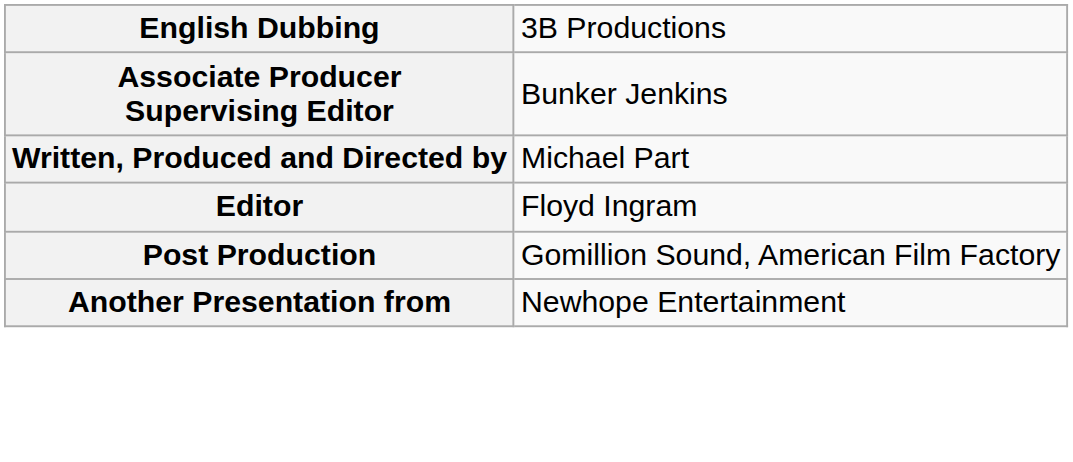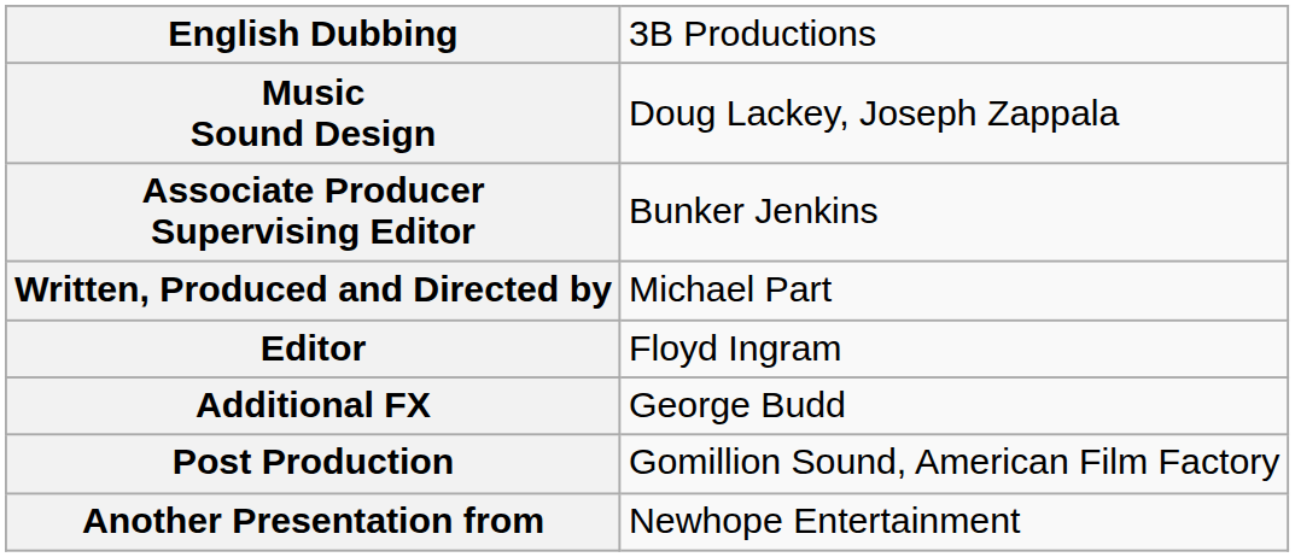 <table class="wikitable">
 <tr>
 <th>English Dubbing</th>
 <td>3B Productions</td>
+</tr>
+<tr>
+<th>Music<br>Sound Design</th>
+<td>Doug Lackey, Joseph Zappala</td>
 </tr>
 <tr>
 <th>Associate Producer<br>Supervising Editor</th>
 <td>Bunker Jenkins</td>
 </tr>
 <tr>
 <th>Written, Produced and Directed by</th>
 <td>Michael Part</td>
 </tr>
 <tr>
 <th>Editor</th>
 <td>Floyd Ingram</td>
 </tr>
 <tr>
+<th>Additional FX</th>
+<td>George Budd</td>
+</tr>
+<tr>
 <th>Post Production</th>
 <td>Gomillion Sound, American Film Factory</td>
 </tr>
 <tr>
 <th>Another Presentation from</th>
 <td>Newhope Entertainment</td>
 </tr>
 </table>
